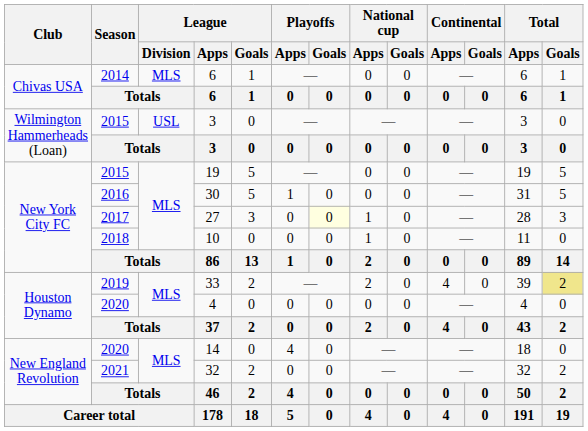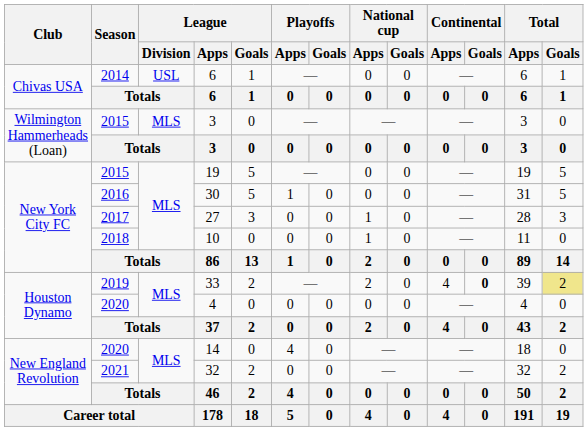 <table class="wikitable" style="text-align: center;">
 <tr>
 <th rowspan="2">Club</th>
 <th rowspan="2">Season</th>
 <th colspan="3">League</th>
 <th colspan="2">Playoffs</th>
 <th colspan="2">National cup</th>
 <th colspan="2">Continental</th>
 <th colspan="2">Total</th>
 </tr>
 <tr>
 <th>Division</th>
 <th>Apps</th>
 <th>Goals</th>
 <th>Apps</th>
 <th>Goals</th>
 <th>Apps</th>
 <th>Goals</th>
 <th>Apps</th>
 <th>Goals</th>
 <th>Apps</th>
 <th>Goals</th>
 </tr>
 <tr>
 <td rowspan="2"><a href='#'>Chivas USA</a></td>
 <td><a href='#'>2014</a></td>
-<td><a href='#'>MLS</a></td>
+<td><a href='#'>USL</a></td>
 <td>6</td>
 <td>1</td>
 <td colspan="2">—</td>
 <td>0</td>
 <td>0</td>
 <td colspan="2">—</td>
 <td>6</td>
 <td>1</td>
 </tr>
 <tr>
 <th colspan="2">Totals</th>
 <th>6</th>
 <th>1</th>
 <th>0</th>
 <th>0</th>
 <th>0</th>
 <th>0</th>
 <th>0</th>
 <th>0</th>
 <th>6</th>
 <th>1</th>
 </tr>
 <tr>
 <td rowspan="2"><a href='#'>Wilmington Hammerheads</a> (Loan)</td>
 <td><a href='#'>2015</a></td>
-<td><a href='#'>USL</a></td>
+<td><a href='#'>MLS</a></td>
 <td>3</td>
 <td>0</td>
 <td colspan="2">—</td>
 <td colspan="2">—</td>
 <td colspan="2">—</td>
 <td>3</td>
 <td>0</td>
 </tr>
 <tr>
 <th colspan="2">Totals</th>
 <th>3</th>
 <th>0</th>
 <th>0</th>
 <th>0</th>
 <th>0</th>
 <th>0</th>
 <th>0</th>
 <th>0</th>
 <th>3</th>
 <th>0</th>
 </tr>
 <tr>
 <td rowspan="5"><a href='#'>New York City FC</a></td>
 <td><a href='#'>2015</a></td>
 <td rowspan="4"><a href='#'>MLS</a></td>
 <td>19</td>
 <td>5</td>
 <td colspan="2">—</td>
 <td>0</td>
 <td>0</td>
 <td colspan="2">—</td>
 <td>19</td>
 <td>5</td>
 </tr>
 <tr>
 <td><a href='#'>2016</a></td>
 <td>30</td>
 <td>5</td>
 <td>1</td>
 <td>0</td>
 <td>0</td>
 <td>0</td>
 <td colspan="2">—</td>
 <td>31</td>
 <td>5</td>
 </tr>
 <tr>
 <td><a href='#'>2017</a></td>
 <td>27</td>
 <td>3</td>
 <td>0</td>
-<td style="background: lightyellow;">0</td>
+<td>0</td>
 <td>1</td>
 <td>0</td>
 <td colspan="2">—</td>
 <td>28</td>
 <td>3</td>
 </tr>
 <tr>
 <td><a href='#'>2018</a></td>
 <td>10</td>
 <td>0</td>
 <td>0</td>
 <td>0</td>
 <td>1</td>
 <td>0</td>
 <td colspan="2">—</td>
 <td>11</td>
 <td>0</td>
 </tr>
 <tr>
 <th colspan="2">Totals</th>
 <th>86</th>
 <th>13</th>
 <th>1</th>
 <th>0</th>
 <th>2</th>
 <th>0</th>
 <th>0</th>
 <th>0</th>
 <th>89</th>
 <th>14</th>
 </tr>
 <tr>
 <td rowspan="3"><a href='#'>Houston Dynamo</a></td>
 <td><a href='#'>2019</a></td>
 <td rowspan="2"><a href='#'>MLS</a></td>
 <td>33</td>
 <td>2</td>
 <td colspan="2">—</td>
 <td>2</td>
 <td>0</td>
 <td>4</td>
-<td>0</td>
+<td><strong>0</strong></td>
 <td>39</td>
 <td style="background: khaki;">2</td>
 </tr>
 <tr>
 <td><a href='#'>2020</a></td>
 <td>4</td>
 <td>0</td>
 <td>0</td>
 <td>0</td>
 <td>0</td>
 <td>0</td>
 <td colspan="2">—</td>
 <td>4</td>
 <td>0</td>
 </tr>
 <tr>
 <th colspan="2">Totals</th>
 <th>37</th>
 <th>2</th>
 <th>0</th>
 <th>0</th>
 <th>2</th>
 <th>0</th>
 <th>4</th>
 <th>0</th>
 <th>43</th>
 <th>2</th>
 </tr>
 <tr>
 <td rowspan="3"><a href='#'>New England Revolution</a></td>
 <td><a href='#'>2020</a></td>
 <td rowspan="2"><a href='#'>MLS</a></td>
 <td>14</td>
 <td>0</td>
 <td>4</td>
 <td>0</td>
 <td colspan="2">—</td>
 <td colspan="2">—</td>
 <td>18</td>
 <td>0</td>
 </tr>
 <tr>
 <td><a href='#'>2021</a></td>
 <td>32</td>
 <td>2</td>
 <td>0</td>
 <td>0</td>
 <td colspan="2">—</td>
 <td colspan="2">—</td>
 <td>32</td>
 <td>2</td>
 </tr>
 <tr>
 <th colspan="2">Totals</th>
 <th>46</th>
 <th>2</th>
 <th>4</th>
 <th>0</th>
 <th>0</th>
 <th>0</th>
 <th>0</th>
 <th>0</th>
 <th>50</th>
 <th>2</th>
 </tr>
 <tr>
 <th colspan="3">Career total</th>
 <th>178</th>
 <th>18</th>
 <th>5</th>
 <th>0</th>
 <th>4</th>
 <th>0</th>
 <th>4</th>
 <th>0</th>
 <th>191</th>
 <th>19</th>
 </tr>
 </table>
